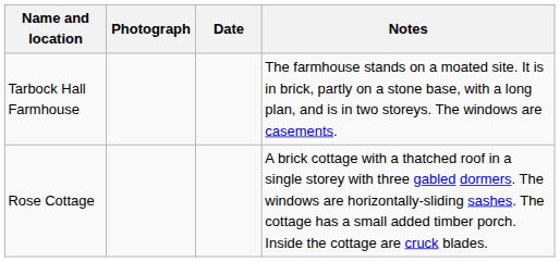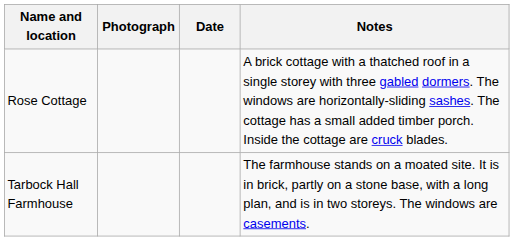 <table class="wikitable sortable plainrowheaders" style="width:100%;border:0px;text-align:left;line-height:150%;">
 <tr>
 <th scope="col"  style="width:150px">Name and location</th>
 <th scope="col"  style="width:100px" class="unsortable">Photograph</th>
 <th scope="col"  style="width:120px">Date</th>
 <th scope="col"  style="width:700px" class="unsortable">Notes</th>
 </tr>
 <tr>
+<td>Rose Cottage<br><small></small></td>
+<td></td>
+<td align="center"></td>
+<td>A brick cottage with a thatched roof in a single storey with three <a href='#'>gabled</a> <a href='#'>dormers</a>.  The windows are horizontally-sliding <a href='#'>sashes</a>.  The cottage has a small added timber porch.  Inside the cottage are <a href='#'>cruck</a> blades.</td>
+</tr>
+<tr>
 <td>Tarbock Hall Farmhouse<br><small></small></td>
 <td></td>
 <td align="center"></td>
 <td>The farmhouse stands on a moated site.  It is in brick, partly on a stone base, with a long plan, and is in two storeys.  The windows are <a href='#'>casements</a>.</td>
 </tr>
 <tr>
-<td>Rose Cottage<br><small></small></td>
-<td></td>
-<td align="center"></td>
-<td>A brick cottage with a thatched roof in a single storey with three <a href='#'>gabled</a> <a href='#'>dormers</a>.  The windows are horizontally-sliding <a href='#'>sashes</a>.  The cottage has a small added timber porch.  Inside the cottage are <a href='#'>cruck</a> blades.</td>
-</tr>
-<tr>
 </tr>
 </table>
